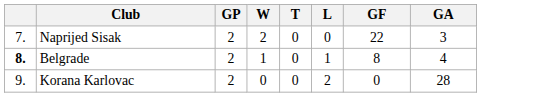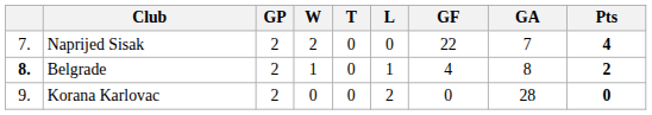 <table class="wikitable">
 <tr>
 <th width="30"></th>
 <th width="200">Club</th>
 <th width="30">GP</th>
 <th width="30">W</th>
 <th width="30">T</th>
 <th width="30">L</th>
 <th width="70">GF</th>
 <th width="70">GA</th>
+<th width="70">Pts</th>
 </tr>
 <tr bgcolor="#FFFFFF" align="center">
 <td>7.</td>
 <td align="left">Naprijed Sisak</td>
 <td>2</td>
 <td>2</td>
 <td>0</td>
 <td>0</td>
 <td>22</td>
-<td>3</td>
+<td>7</td>
+<td><strong>4</strong></td>
 </tr>
 <tr bgcolor="#FFFFFF" align="center">
 <td><strong>8.</strong></td>
 <td align="left">Belgrade</td>
 <td>2</td>
 <td>1</td>
 <td>0</td>
 <td>1</td>
+<td>4</td>
 <td>8</td>
-<td>4</td>
+<td><strong>2</strong></td>
 </tr>
 <tr bgcolor="#FFFFFF" align="center">
 <td>9.</td>
 <td align="left">Korana Karlovac</td>
 <td>2</td>
 <td>0</td>
 <td>0</td>
 <td>2</td>
 <td>0</td>
 <td>28</td>
+<td><strong>0</strong></td>
 </tr>
 </table>
